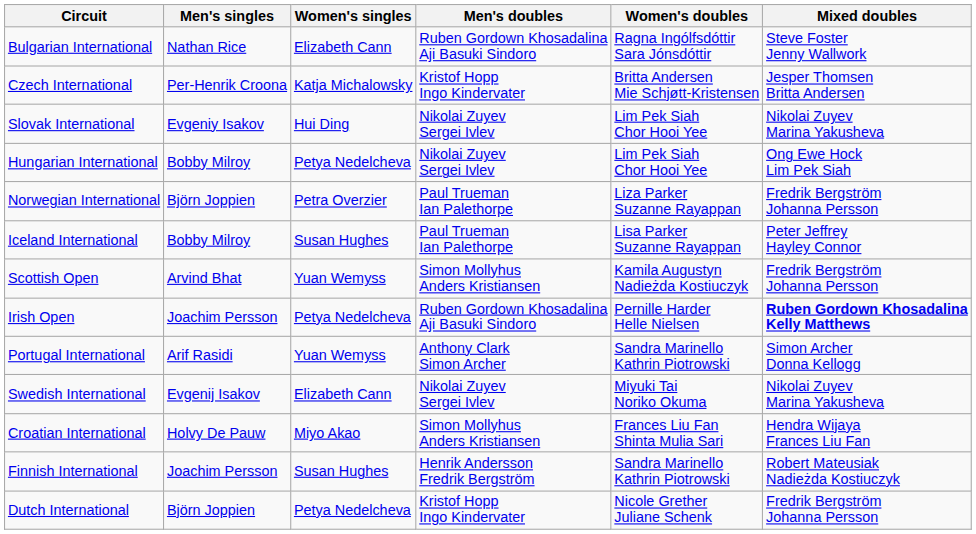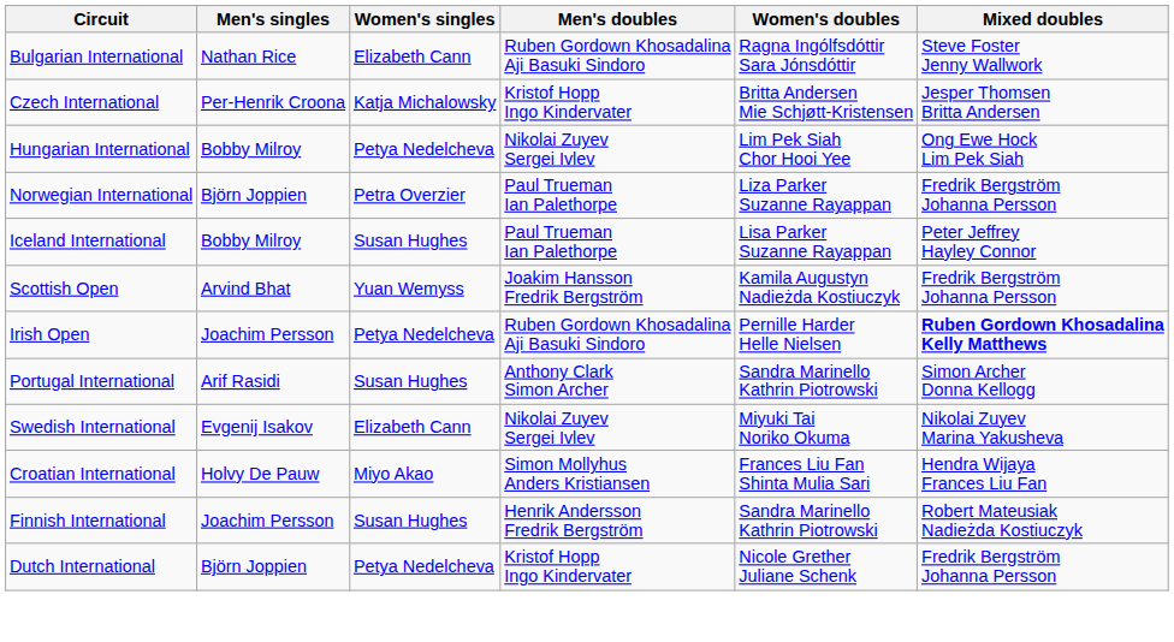 <table class=wikitable style="font-size:85%">
 <tr>
 <th>Circuit</th>
 <th>Men's singles</th>
 <th>Women's singles</th>
 <th>Men's doubles</th>
 <th>Women's doubles</th>
 <th>Mixed doubles</th>
 </tr>
 <tr>
 <td><a href='#'>Bulgarian International</a></td>
 <td> <a href='#'>Nathan Rice</a></td>
 <td> <a href='#'>Elizabeth Cann</a></td>
 <td> <a href='#'>Ruben Gordown Khosadalina</a><br> <a href='#'>Aji Basuki Sindoro</a></td>
 <td> <a href='#'>Ragna Ingólfsdóttir</a><br> <a href='#'>Sara Jónsdóttir</a></td>
 <td> <a href='#'>Steve Foster</a><br> <a href='#'>Jenny Wallwork</a></td>
 </tr>
 <tr>
 <td><a href='#'>Czech International</a></td>
 <td> <a href='#'>Per-Henrik Croona</a></td>
 <td> <a href='#'>Katja Michalowsky</a></td>
 <td> <a href='#'>Kristof Hopp</a><br> <a href='#'>Ingo Kindervater</a></td>
 <td> <a href='#'>Britta Andersen</a><br> <a href='#'>Mie Schjøtt-Kristensen</a></td>
 <td> <a href='#'>Jesper Thomsen</a><br> <a href='#'>Britta Andersen</a></td>
-</tr>
-<tr>
-<td><a href='#'>Slovak International</a></td>
-<td> <a href='#'>Evgeniy Isakov</a></td>
-<td> <a href='#'>Hui Ding</a></td>
-<td> <a href='#'>Nikolai Zuyev</a><br> <a href='#'>Sergei Ivlev</a></td>
-<td> <a href='#'>Lim Pek Siah</a><br><a href='#'>Chor Hooi Yee</a></td>
-<td> <a href='#'>Nikolai Zuyev</a><br> <a href='#'>Marina Yakusheva</a></td>
 </tr>
 <tr>
 <td><a href='#'>Hungarian International</a></td>
 <td> <a href='#'>Bobby Milroy</a></td>
 <td> <a href='#'>Petya Nedelcheva</a></td>
 <td> <a href='#'>Nikolai Zuyev</a><br> <a href='#'>Sergei Ivlev</a></td>
 <td> <a href='#'>Lim Pek Siah</a><br> <a href='#'>Chor Hooi Yee</a></td>
 <td> <a href='#'>Ong Ewe Hock</a><br> <a href='#'>Lim Pek Siah</a></td>
 </tr>
 <tr>
 <td><a href='#'>Norwegian International</a></td>
 <td> <a href='#'>Björn Joppien</a></td>
 <td> <a href='#'>Petra Overzier</a></td>
 <td> <a href='#'>Paul Trueman</a><br> <a href='#'>Ian Palethorpe</a></td>
 <td> <a href='#'>Liza Parker</a><br> <a href='#'>Suzanne Rayappan</a></td>
 <td> <a href='#'>Fredrik Bergström</a><br>  <a href='#'>Johanna Persson</a></td>
 </tr>
 <tr>
 <td><a href='#'>Iceland International</a></td>
 <td> <a href='#'>Bobby Milroy</a></td>
 <td> <a href='#'>Susan Hughes</a></td>
 <td> <a href='#'>Paul Trueman</a><br> <a href='#'>Ian Palethorpe</a></td>
 <td> <a href='#'>Lisa Parker</a><br> <a href='#'>Suzanne Rayappan</a></td>
 <td> <a href='#'>Peter Jeffrey</a><br> <a href='#'>Hayley Connor</a></td>
 </tr>
 <tr>
 <td><a href='#'>Scottish Open</a></td>
 <td> <a href='#'>Arvind Bhat</a></td>
 <td> <a href='#'>Yuan Wemyss</a></td>
-<td> <a href='#'>Simon Mollyhus</a><br> <a href='#'>Anders Kristiansen</a></td>
+<td> <a href='#'>Joakim Hansson</a><br> <a href='#'>Fredrik Bergström</a></td>
 <td> <a href='#'>Kamila Augustyn</a><br> <a href='#'>Nadieżda Kostiuczyk</a></td>
 <td> <a href='#'>Fredrik Bergström</a><br> <a href='#'>Johanna Persson</a></td>
 </tr>
 <tr>
 <td><a href='#'>Irish Open</a></td>
 <td> <a href='#'>Joachim Persson</a></td>
 <td> <a href='#'>Petya Nedelcheva</a></td>
 <td> <a href='#'>Ruben Gordown Khosadalina</a><br> <a href='#'>Aji Basuki Sindoro</a></td>
 <td> <a href='#'>Pernille Harder</a><br> <a href='#'>Helle Nielsen</a></td>
 <td><strong> <a href='#'>Ruben Gordown Khosadalina</a><br> <a href='#'>Kelly Matthews</a></strong></td>
 </tr>
 <tr>
 <td><a href='#'>Portugal International</a></td>
 <td> <a href='#'>Arif Rasidi</a></td>
-<td> <a href='#'>Yuan Wemyss</a></td>
+<td> <a href='#'>Susan Hughes</a></td>
 <td> <a href='#'>Anthony Clark</a><br> <a href='#'>Simon Archer</a></td>
 <td> <a href='#'>Sandra Marinello</a><br> <a href='#'>Kathrin Piotrowski</a></td>
 <td> <a href='#'>Simon Archer</a><br> <a href='#'>Donna Kellogg</a></td>
 </tr>
 <tr>
 <td><a href='#'>Swedish International</a></td>
 <td> <a href='#'>Evgenij Isakov</a></td>
 <td> <a href='#'>Elizabeth Cann</a></td>
 <td> <a href='#'>Nikolai Zuyev</a><br> <a href='#'>Sergei Ivlev</a></td>
 <td> <a href='#'>Miyuki Tai</a><br> <a href='#'>Noriko Okuma</a></td>
 <td> <a href='#'>Nikolai Zuyev</a><br> <a href='#'>Marina Yakusheva</a></td>
 </tr>
 <tr>
 <td><a href='#'>Croatian International</a></td>
 <td> <a href='#'>Holvy De Pauw</a></td>
 <td> <a href='#'>Miyo Akao</a></td>
 <td> <a href='#'>Simon Mollyhus</a><br> <a href='#'>Anders Kristiansen</a></td>
 <td> <a href='#'>Frances Liu Fan</a><br> <a href='#'>Shinta Mulia Sari</a></td>
 <td> <a href='#'>Hendra Wijaya</a><br> <a href='#'>Frances Liu Fan</a></td>
 </tr>
 <tr>
 <td><a href='#'>Finnish International</a></td>
 <td> <a href='#'>Joachim Persson</a></td>
 <td> <a href='#'>Susan Hughes</a></td>
 <td> <a href='#'>Henrik Andersson</a><br> <a href='#'>Fredrik Bergström</a></td>
 <td> <a href='#'>Sandra Marinello</a><br> <a href='#'>Kathrin Piotrowski</a></td>
 <td> <a href='#'>Robert Mateusiak</a><br> <a href='#'>Nadieżda Kostiuczyk</a></td>
 </tr>
 <tr>
 <td><a href='#'>Dutch International</a></td>
 <td> <a href='#'>Björn Joppien</a></td>
 <td> <a href='#'>Petya Nedelcheva</a></td>
 <td> <a href='#'>Kristof Hopp</a><br> <a href='#'>Ingo Kindervater</a></td>
 <td> <a href='#'>Nicole Grether</a><br> <a href='#'>Juliane Schenk</a></td>
 <td> <a href='#'>Fredrik Bergström</a><br> <a href='#'>Johanna Persson</a></td>
 </tr>
 </table>
